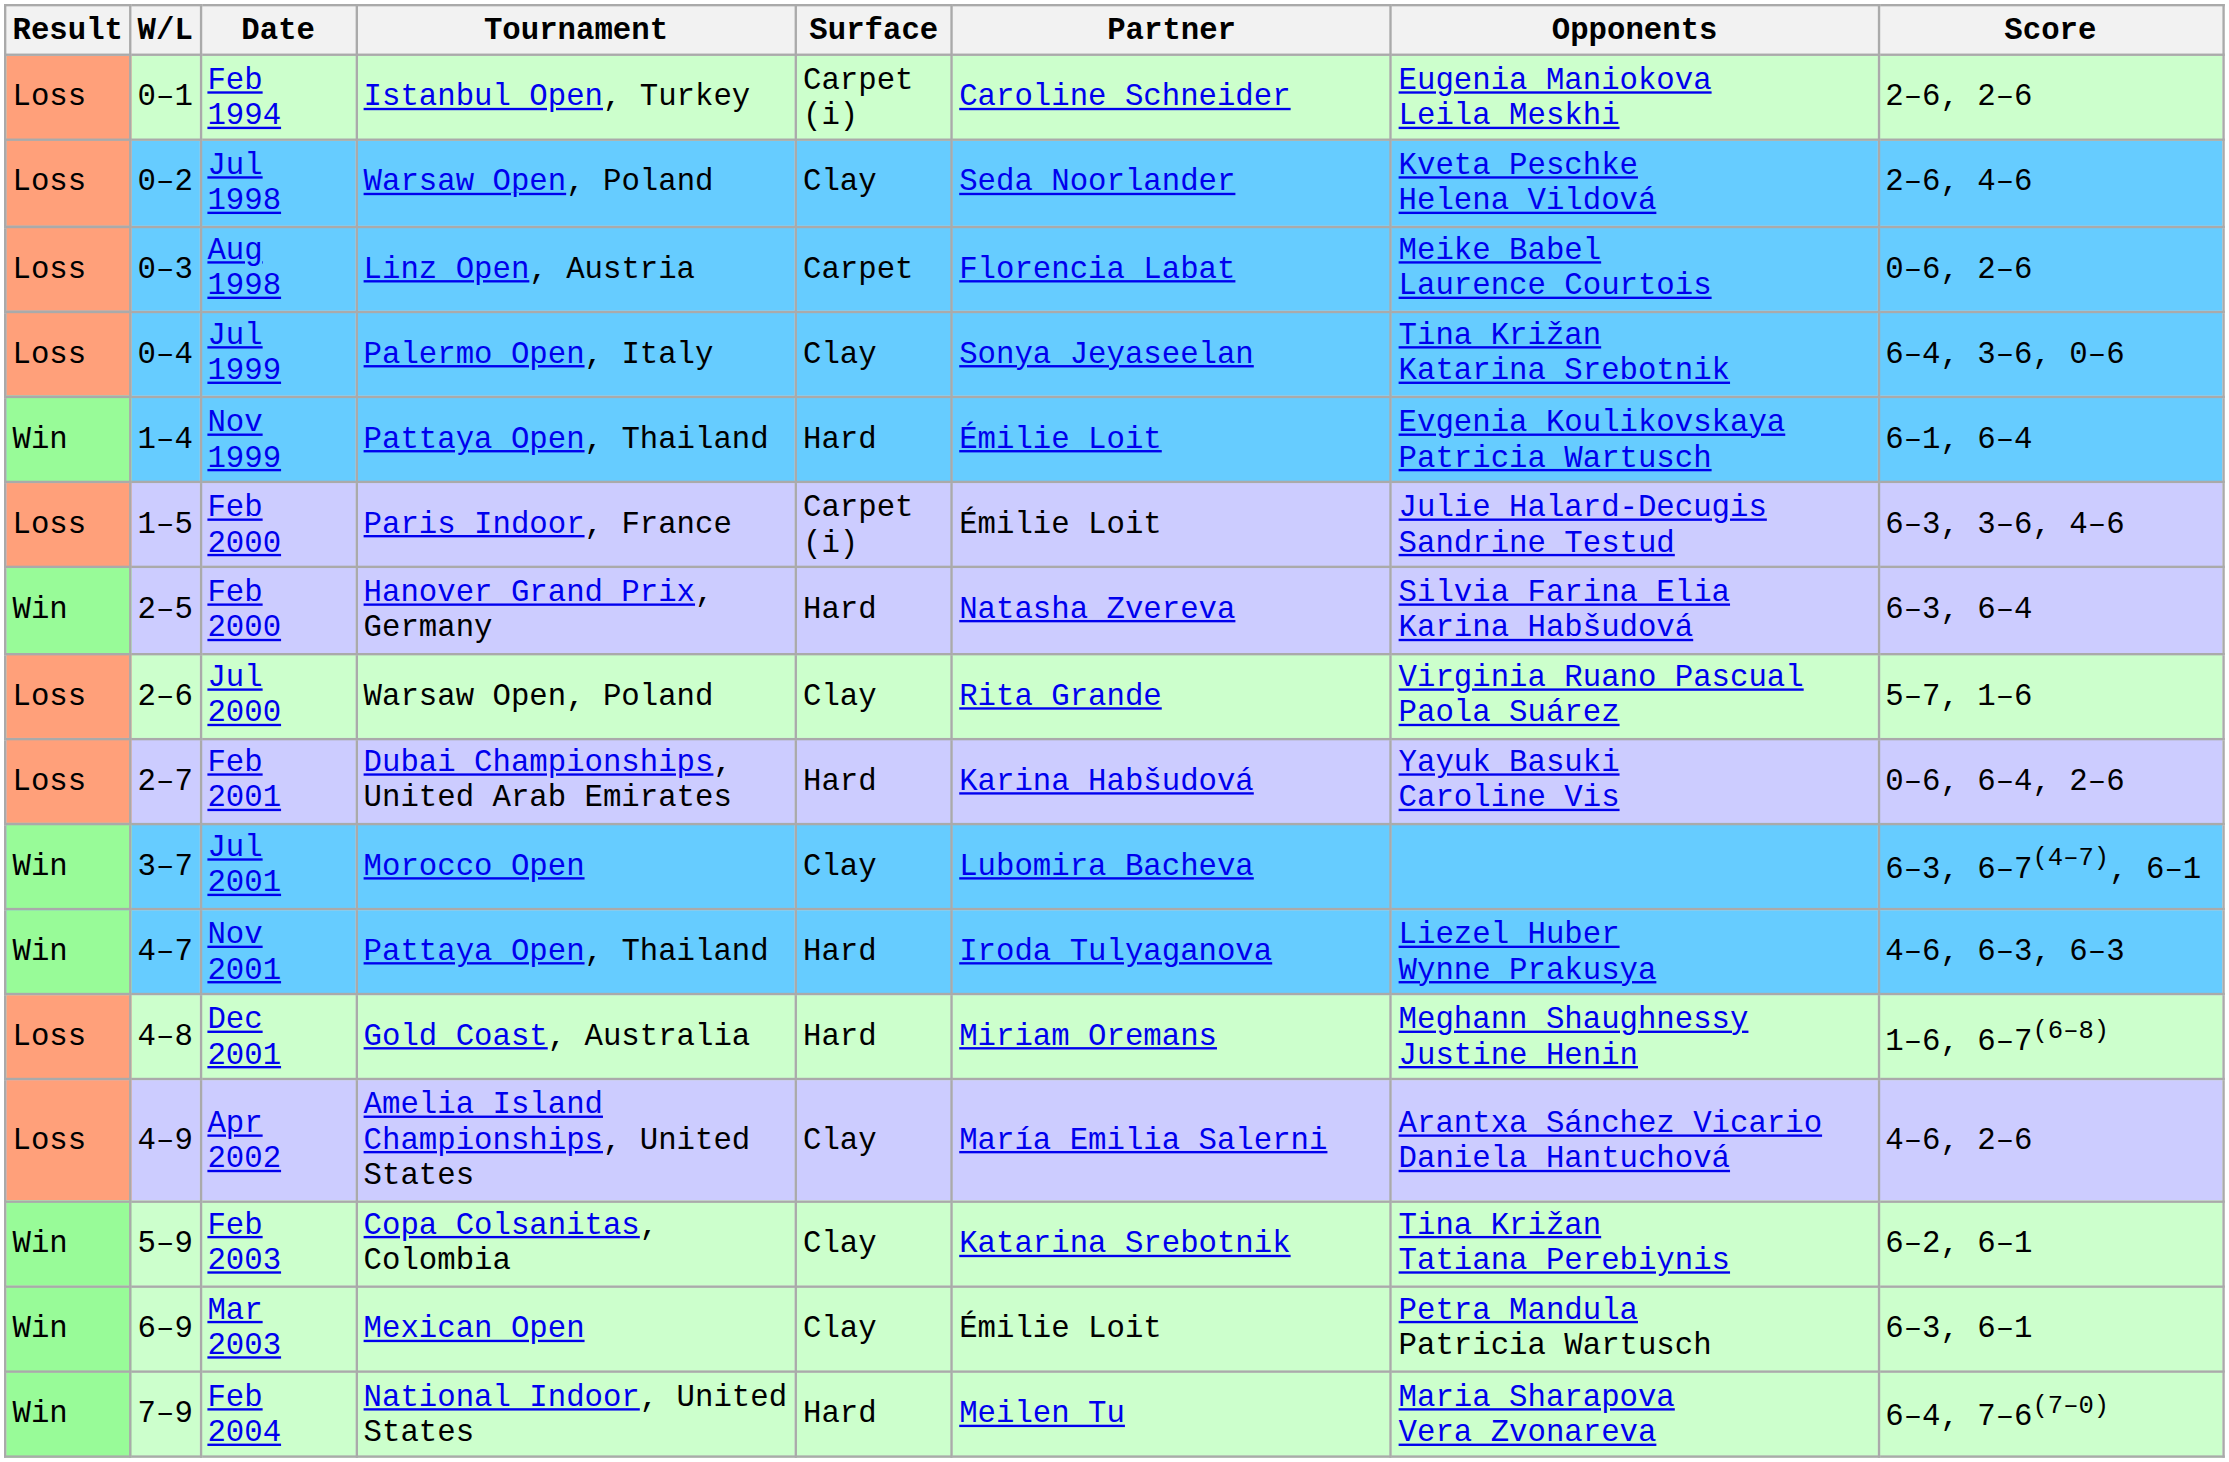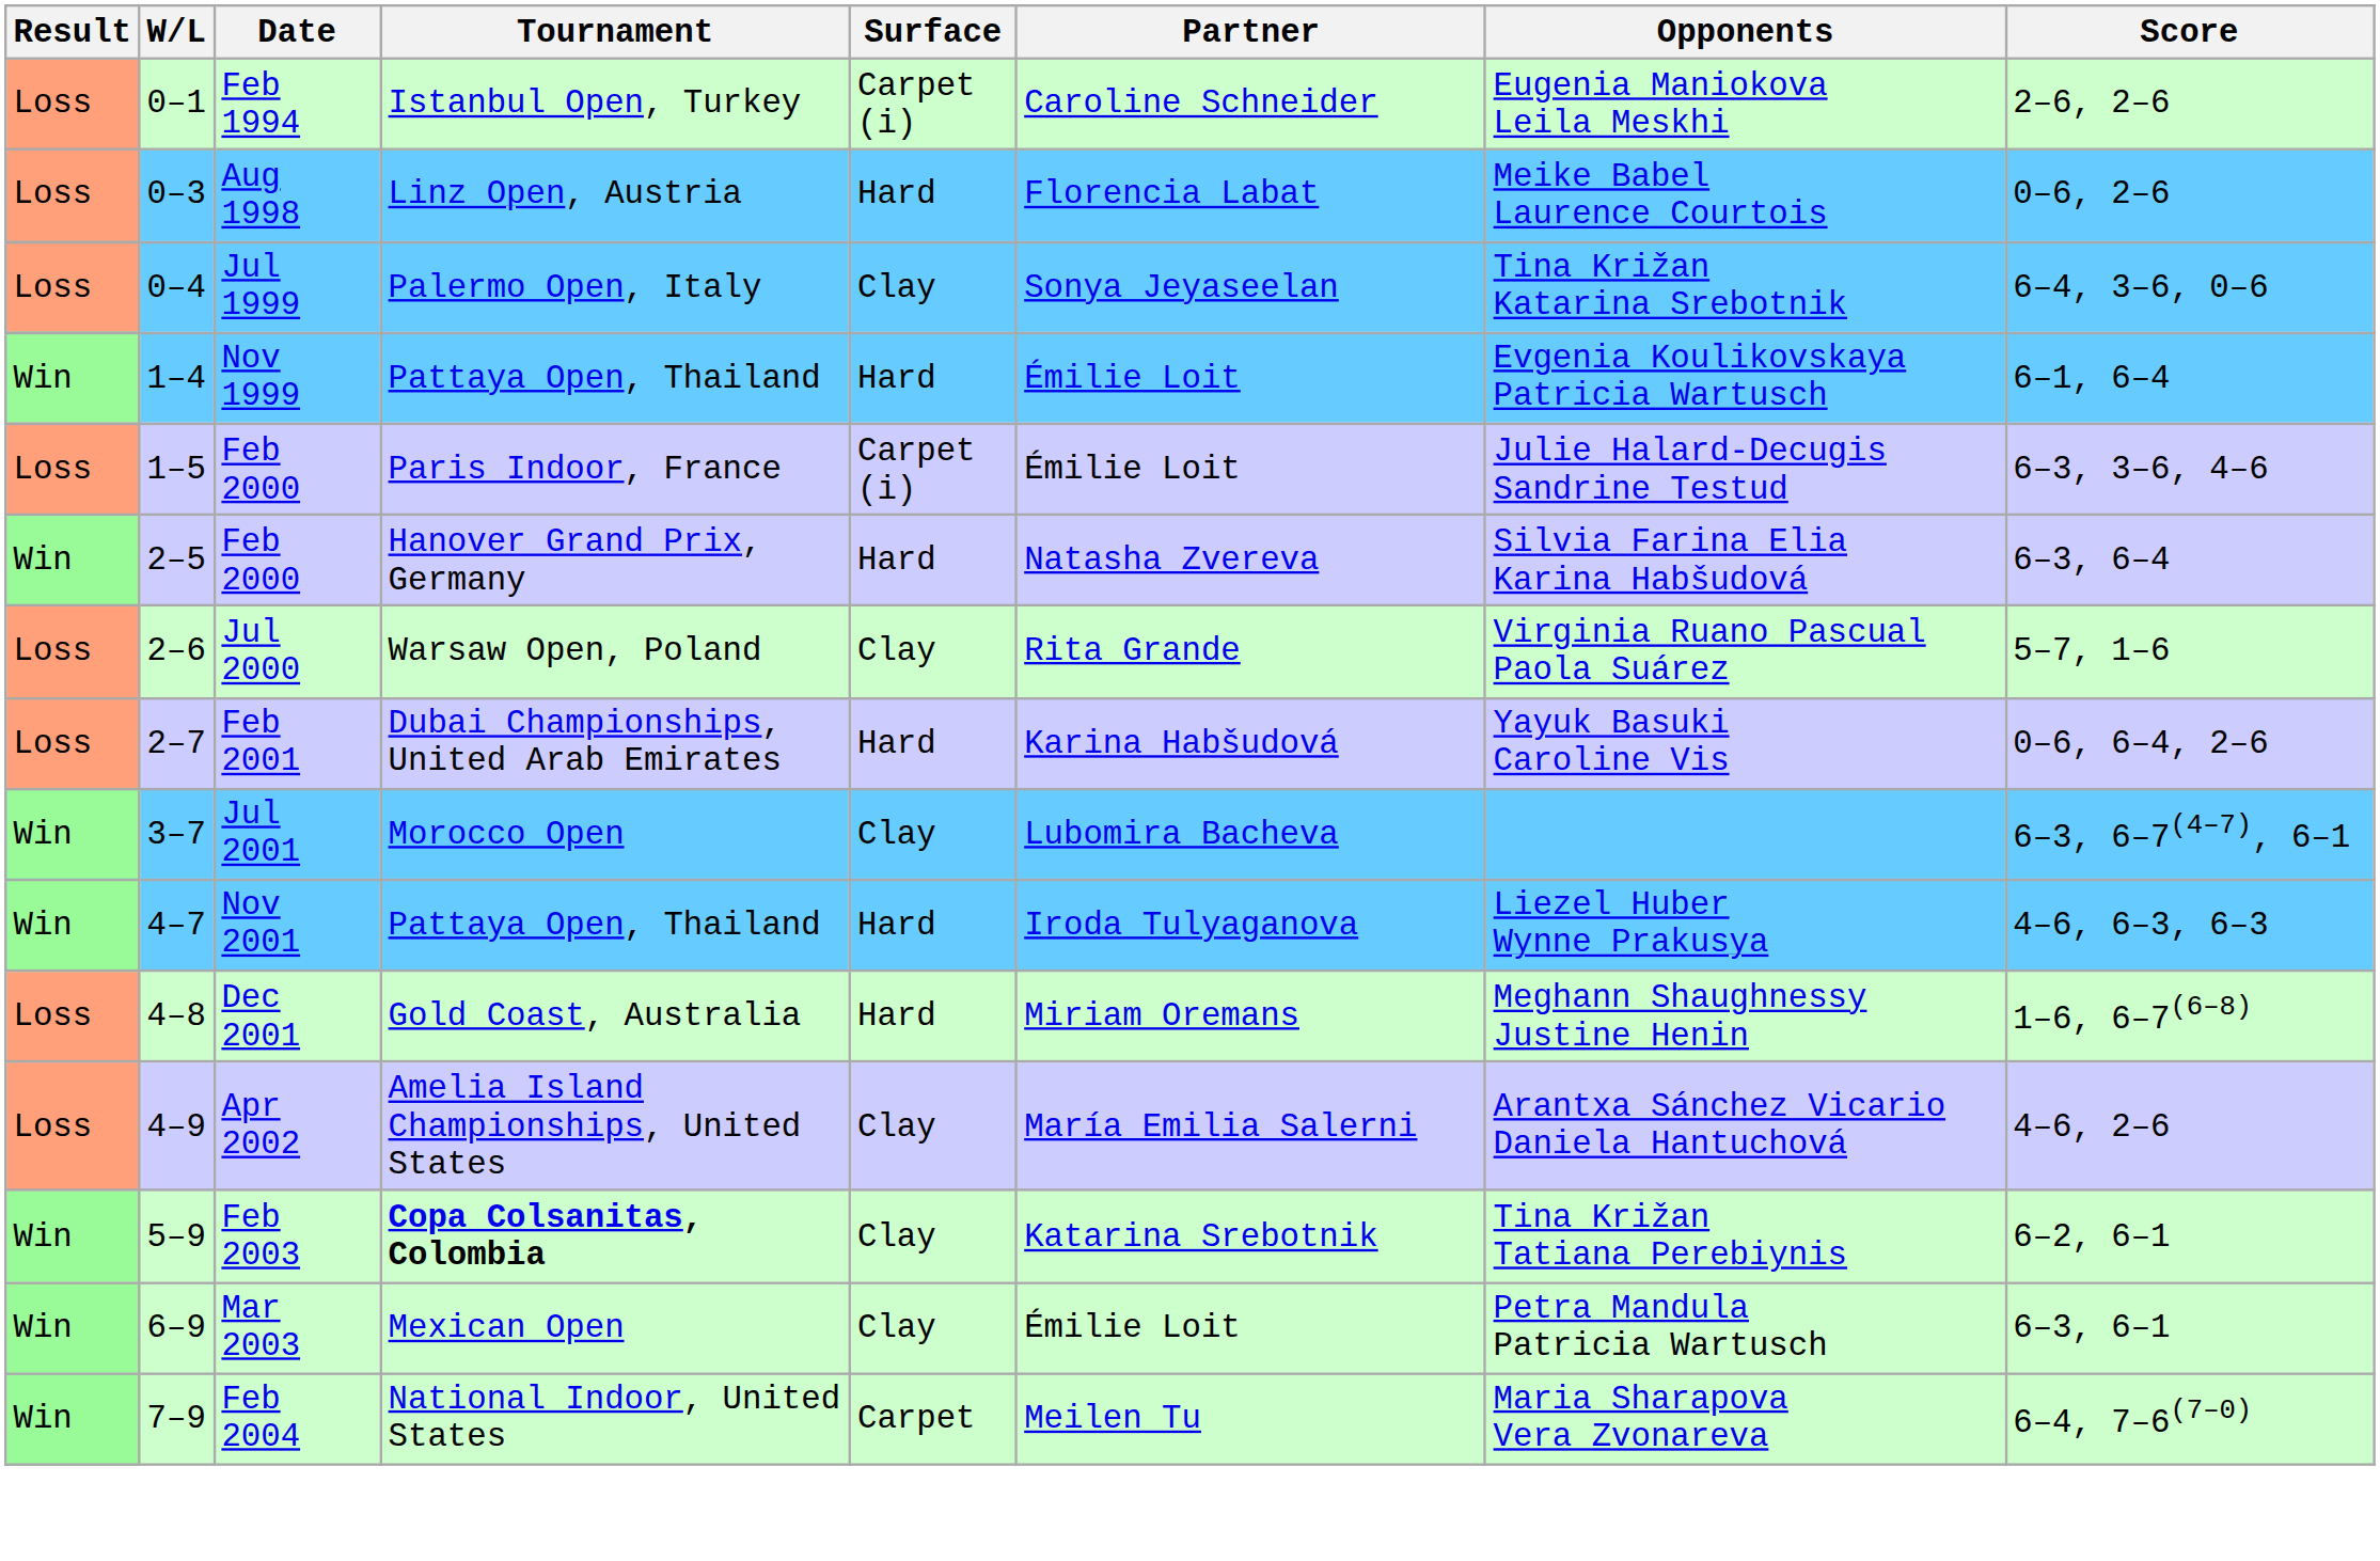 <table class="sortable wikitable">
 <tr>
 <th>Result</th>
 <th>W/L</th>
 <th style="width:60px">Date</th>
 <th style="width:180px">Tournament</th>
 <th style="width:60px">Surface</th>
 <th style="width:180px">Partner</th>
 <th style="width:200px">Opponents</th>
 <th style="width:140px" class="unsortable">Score</th>
 </tr>
 <tr bgcolor=#CCFFCC>
 <td style="background:#ffa07a;">Loss</td>
 <td>0–1</td>
 <td><a href='#'>Feb 1994</a></td>
 <td><a href='#'>Istanbul Open</a>, Turkey</td>
 <td>Carpet (i)</td>
 <td> <a href='#'>Caroline Schneider</a></td>
 <td> <a href='#'>Eugenia Maniokova</a> <br>  <a href='#'>Leila Meskhi</a></td>
 <td>2–6, 2–6</td>
 </tr>
-<tr bgcolor="#66CCFF">
-<td style="background:#ffa07a;">Loss</td>
-<td>0–2</td>
-<td><a href='#'>Jul 1998</a></td>
-<td><a href='#'>Warsaw Open</a>, Poland</td>
-<td>Clay</td>
-<td> <a href='#'>Seda Noorlander</a></td>
-<td> <a href='#'>Kveta Peschke</a> <br>  <a href='#'>Helena Vildová</a></td>
-<td>2–6, 4–6</td>
-</tr>
 <tr bgcolor="66CCFF">
 <td style="background:#ffa07a;">Loss</td>
 <td>0–3</td>
 <td><a href='#'>Aug 1998</a></td>
 <td><a href='#'>Linz Open</a>, Austria</td>
-<td>Carpet</td>
+<td>Hard</td>
 <td> <a href='#'>Florencia Labat</a></td>
 <td> <a href='#'>Meike Babel</a> <br>  <a href='#'>Laurence Courtois</a></td>
 <td>0–6, 2–6</td>
 </tr>
 <tr bgcolor="66CCFF">
 <td style="background:#ffa07a;">Loss</td>
 <td>0–4</td>
 <td><a href='#'>Jul 1999</a></td>
 <td><a href='#'>Palermo Open</a>, Italy</td>
 <td>Clay</td>
 <td> <a href='#'>Sonya Jeyaseelan</a></td>
 <td> <a href='#'>Tina Križan</a> <br>  <a href='#'>Katarina Srebotnik</a></td>
 <td>6–4, 3–6, 0–6</td>
 </tr>
 <tr bgcolor="#66CCFF">
 <td style="background:#98fb98;">Win</td>
 <td>1–4</td>
 <td><a href='#'>Nov 1999</a></td>
 <td><a href='#'>Pattaya Open</a>, Thailand</td>
 <td>Hard</td>
 <td> <a href='#'>Émilie Loit</a></td>
 <td> <a href='#'>Evgenia Koulikovskaya</a> <br>  <a href='#'>Patricia Wartusch</a></td>
 <td>6–1, 6–4</td>
 </tr>
 <tr bgcolor=#ccccff>
 <td style="background:#ffa07a;">Loss</td>
 <td>1–5</td>
 <td><a href='#'>Feb 2000</a></td>
 <td><a href='#'>Paris Indoor</a>, France</td>
 <td>Carpet (i)</td>
 <td> Émilie Loit</td>
 <td> <a href='#'>Julie Halard-Decugis</a> <br>  <a href='#'>Sandrine Testud</a></td>
 <td>6–3, 3–6, 4–6</td>
 </tr>
 <tr bgcolor=#ccccff>
 <td style="background:#98fb98;">Win</td>
 <td>2–5</td>
 <td><a href='#'>Feb 2000</a></td>
 <td><a href='#'>Hanover Grand Prix</a>, Germany</td>
 <td>Hard</td>
 <td> <a href='#'>Natasha Zvereva</a></td>
 <td> <a href='#'>Silvia Farina Elia</a> <br>  <a href='#'>Karina Habšudová</a></td>
 <td>6–3, 6–4</td>
 </tr>
 <tr bgcolor=#CCFFCC>
 <td style="background:#ffa07a;">Loss</td>
 <td>2–6</td>
 <td><a href='#'>Jul 2000</a></td>
 <td>Warsaw Open, Poland</td>
 <td>Clay</td>
 <td> <a href='#'>Rita Grande</a></td>
 <td> <a href='#'>Virginia Ruano Pascual</a> <br>  <a href='#'>Paola Suárez</a></td>
 <td>5–7, 1–6</td>
 </tr>
 <tr style="background:#ccf;">
 <td style="background:#ffa07a;">Loss</td>
 <td>2–7</td>
 <td><a href='#'>Feb 2001</a></td>
 <td><a href='#'>Dubai Championships</a>,  <br> United Arab Emirates</td>
 <td>Hard</td>
 <td> <a href='#'>Karina Habšudová</a></td>
 <td> <a href='#'>Yayuk Basuki</a> <br>  <a href='#'>Caroline Vis</a></td>
 <td>0–6, 6–4, 2–6</td>
 </tr>
 <tr bgcolor=#66CCFF>
 <td style="background:#98fb98;">Win</td>
 <td>3–7</td>
 <td><a href='#'>Jul 2001</a></td>
 <td><a href='#'>Morocco Open</a></td>
 <td>Clay</td>
 <td> <a href='#'>Lubomira Bacheva</a></td>
 <td></td>
 <td>6–3, 6–7<sup>(4–7)</sup>, 6–1</td>
 </tr>
 <tr bgcolor="#66CCFF">
 <td style="background:#98fb98;">Win</td>
 <td>4–7</td>
 <td><a href='#'>Nov 2001</a></td>
 <td><a href='#'>Pattaya Open</a>, Thailand</td>
 <td>Hard</td>
 <td> <a href='#'>Iroda Tulyaganova</a></td>
 <td> <a href='#'>Liezel Huber</a> <br>  <a href='#'>Wynne Prakusya</a></td>
 <td>4–6, 6–3, 6–3</td>
 </tr>
 <tr bgcolor="CCFFCC">
 <td style="background:#ffa07a;">Loss</td>
 <td>4–8</td>
 <td><a href='#'>Dec 2001</a></td>
 <td><a href='#'>Gold Coast</a>, Australia</td>
 <td>Hard</td>
 <td> <a href='#'>Miriam Oremans</a></td>
 <td> <a href='#'>Meghann Shaughnessy</a> <br>  <a href='#'>Justine Henin</a></td>
 <td>1–6, 6–7<sup>(6–8)</sup></td>
 </tr>
 <tr bgcolor="#ccccff">
 <td style="background:#ffa07a;">Loss</td>
 <td>4–9</td>
 <td><a href='#'>Apr 2002</a></td>
 <td><a href='#'>Amelia Island Championships</a>, United States</td>
 <td>Clay</td>
 <td> <a href='#'>María Emilia Salerni</a></td>
 <td> <a href='#'>Arantxa Sánchez Vicario</a> <br>  <a href='#'>Daniela Hantuchová</a></td>
 <td>4–6, 2–6</td>
 </tr>
 <tr bgcolor=#CCFFCC>
 <td style="background:#98fb98;">Win</td>
 <td>5–9</td>
 <td><a href='#'>Feb 2003</a></td>
-<td><a href='#'>Copa Colsanitas</a>, Colombia</td>
+<td><strong><a href='#'>Copa Colsanitas</a>, Colombia</strong></td>
 <td>Clay</td>
 <td> <a href='#'>Katarina Srebotnik</a></td>
 <td> <a href='#'>Tina Križan</a> <br>  <a href='#'>Tatiana Perebiynis</a></td>
 <td>6–2, 6–1</td>
 </tr>
 <tr bgcolor="#CCFFCC">
 <td style="background:#98fb98;">Win</td>
 <td>6–9</td>
 <td><a href='#'>Mar 2003</a></td>
 <td><a href='#'>Mexican Open</a></td>
 <td>Clay</td>
 <td> Émilie Loit</td>
 <td> <a href='#'>Petra Mandula</a> <br>  Patricia Wartusch</td>
 <td>6–3, 6–1</td>
 </tr>
 <tr bgcolor="CCFFCC">
 <td style="background:#98fb98;">Win</td>
 <td>7–9</td>
 <td><a href='#'>Feb 2004</a></td>
 <td><a href='#'>National Indoor</a>, United States</td>
-<td>Hard</td>
+<td>Carpet</td>
 <td> <a href='#'>Meilen Tu</a></td>
 <td> <a href='#'>Maria Sharapova</a> <br>  <a href='#'>Vera Zvonareva</a></td>
 <td>6–4, 7–6<sup>(7–0)</sup></td>
 </tr>
 </table>
